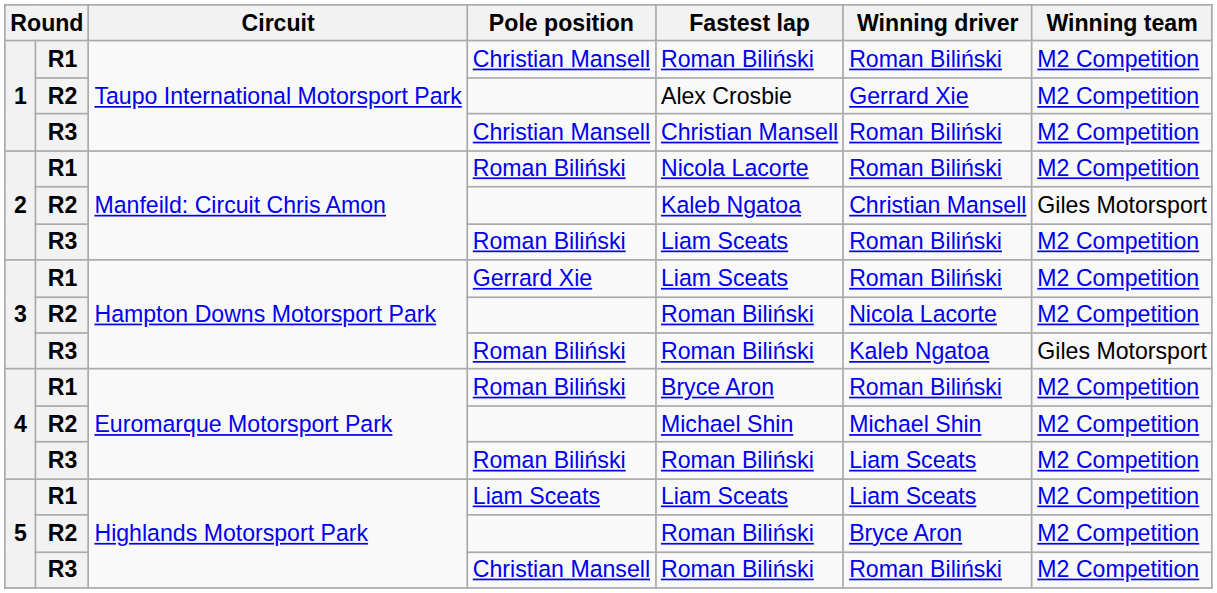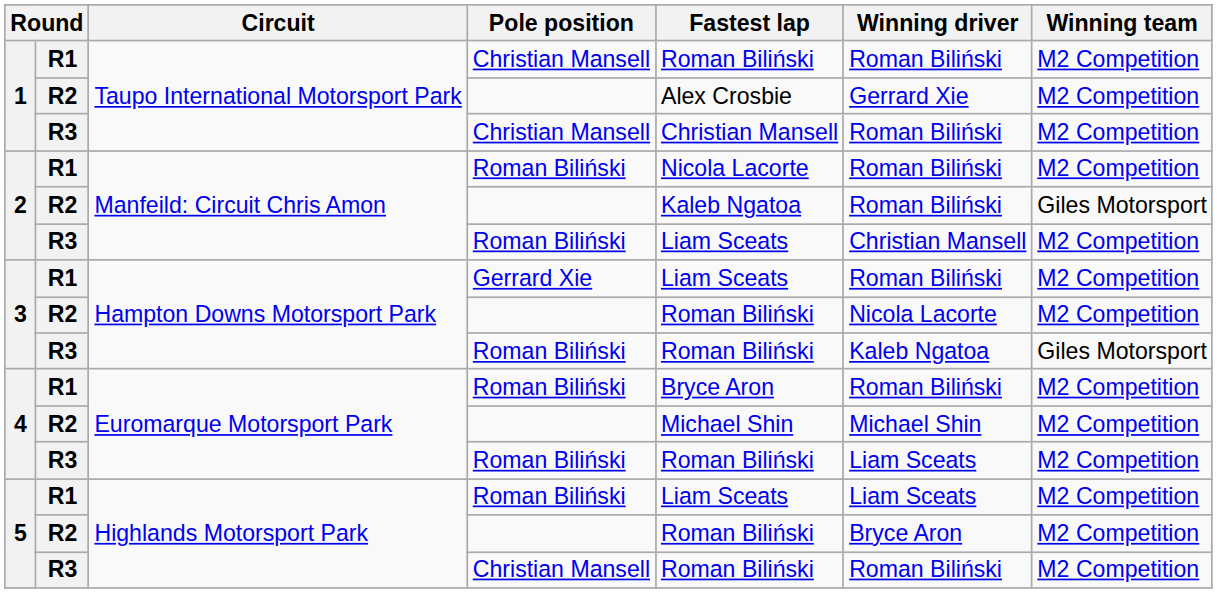 <table class="wikitable" style="font-size: 85%">
 <tr>
 <th colspan=2>Round</th>
 <th>Circuit</th>
 <th>Pole position</th>
 <th>Fastest lap</th>
 <th>Winning driver</th>
 <th>Winning team</th>
 </tr>
 <tr>
 <th rowspan=3>1</th>
 <th>R1</th>
 <td rowspan=3><a href='#'>Taupo International Motorsport Park</a></td>
 <td> <a href='#'>Christian Mansell</a></td>
 <td> <a href='#'>Roman Biliński</a></td>
 <td> <a href='#'>Roman Biliński</a></td>
 <td><a href='#'>M2 Competition</a></td>
 </tr>
 <tr>
 <th>R2</th>
 <td></td>
 <td> Alex Crosbie</td>
 <td> <a href='#'>Gerrard Xie</a></td>
 <td><a href='#'>M2 Competition</a></td>
 </tr>
 <tr>
 <th>R3</th>
 <td> <a href='#'>Christian Mansell</a></td>
 <td> <a href='#'>Christian Mansell</a></td>
 <td> <a href='#'>Roman Biliński</a></td>
 <td><a href='#'>M2 Competition</a></td>
 </tr>
 <tr>
 <th rowspan=3>2</th>
 <th>R1</th>
 <td rowspan=3><a href='#'>Manfeild: Circuit Chris Amon</a></td>
 <td> <a href='#'>Roman Biliński</a></td>
 <td> <a href='#'>Nicola Lacorte</a></td>
 <td> <a href='#'>Roman Biliński</a></td>
 <td><a href='#'>M2 Competition</a></td>
 </tr>
 <tr>
 <th>R2</th>
 <td></td>
 <td> <a href='#'>Kaleb Ngatoa</a></td>
-<td> <a href='#'>Christian Mansell</a></td>
+<td> <a href='#'>Roman Biliński</a></td>
 <td>Giles Motorsport</td>
 </tr>
 <tr>
 <th>R3</th>
 <td> <a href='#'>Roman Biliński</a></td>
 <td> <a href='#'>Liam Sceats</a></td>
-<td> <a href='#'>Roman Biliński</a></td>
+<td> <a href='#'>Christian Mansell</a></td>
 <td><a href='#'>M2 Competition</a></td>
 </tr>
 <tr>
 <th rowspan=3>3</th>
 <th>R1</th>
 <td rowspan=3><a href='#'>Hampton Downs Motorsport Park</a></td>
 <td> <a href='#'>Gerrard Xie</a></td>
 <td> <a href='#'>Liam Sceats</a></td>
 <td> <a href='#'>Roman Biliński</a></td>
 <td><a href='#'>M2 Competition</a></td>
 </tr>
 <tr>
 <th>R2</th>
 <td></td>
 <td> <a href='#'>Roman Biliński</a></td>
 <td> <a href='#'>Nicola Lacorte</a></td>
 <td><a href='#'>M2 Competition</a></td>
 </tr>
 <tr>
 <th>R3</th>
 <td> <a href='#'>Roman Biliński</a></td>
 <td> <a href='#'>Roman Biliński</a></td>
 <td> <a href='#'>Kaleb Ngatoa</a></td>
 <td>Giles Motorsport</td>
 </tr>
 <tr>
 <th rowspan=3>4</th>
 <th>R1</th>
 <td rowspan=3><a href='#'>Euromarque Motorsport Park</a></td>
 <td> <a href='#'>Roman Biliński</a></td>
 <td> <a href='#'>Bryce Aron</a></td>
 <td> <a href='#'>Roman Biliński</a></td>
 <td><a href='#'>M2 Competition</a></td>
 </tr>
 <tr>
 <th>R2</th>
 <td></td>
 <td> <a href='#'>Michael Shin</a></td>
 <td> <a href='#'>Michael Shin</a></td>
 <td><a href='#'>M2 Competition</a></td>
 </tr>
 <tr>
 <th>R3</th>
 <td> <a href='#'>Roman Biliński</a></td>
 <td> <a href='#'>Roman Biliński</a></td>
 <td> <a href='#'>Liam Sceats</a></td>
 <td><a href='#'>M2 Competition</a></td>
 </tr>
 <tr>
 <th rowspan=3>5</th>
 <th>R1</th>
 <td rowspan=3><a href='#'>Highlands Motorsport Park</a></td>
-<td> <a href='#'>Liam Sceats</a></td>
+<td> <a href='#'>Roman Biliński</a></td>
 <td> <a href='#'>Liam Sceats</a></td>
 <td> <a href='#'>Liam Sceats</a></td>
 <td><a href='#'>M2 Competition</a></td>
 </tr>
 <tr>
 <th>R2</th>
 <td></td>
 <td> <a href='#'>Roman Biliński</a></td>
 <td> <a href='#'>Bryce Aron</a></td>
 <td><a href='#'>M2 Competition</a></td>
 </tr>
 <tr>
 <th>R3</th>
 <td> <a href='#'>Christian Mansell</a></td>
 <td> <a href='#'>Roman Biliński</a></td>
 <td> <a href='#'>Roman Biliński</a></td>
 <td><a href='#'>M2 Competition</a></td>
 </tr>
 </table>
